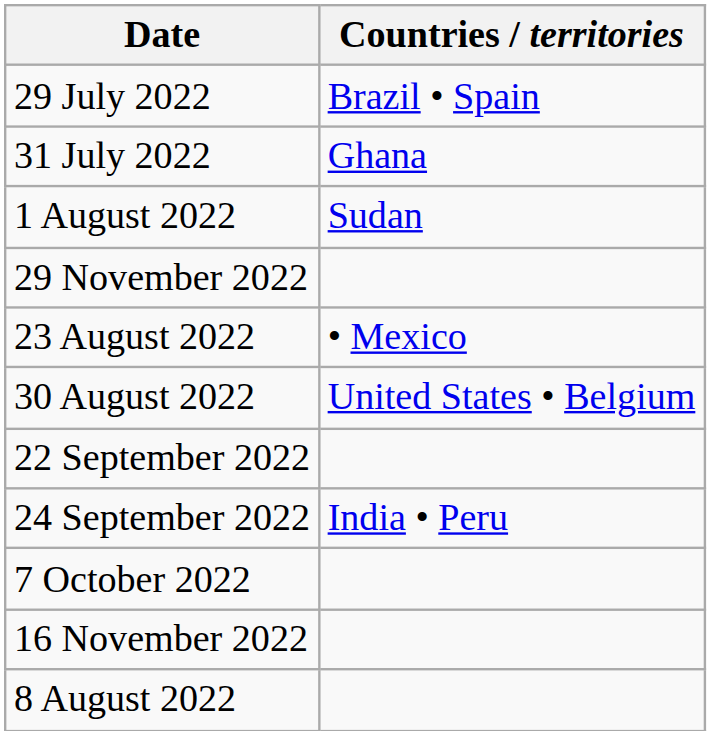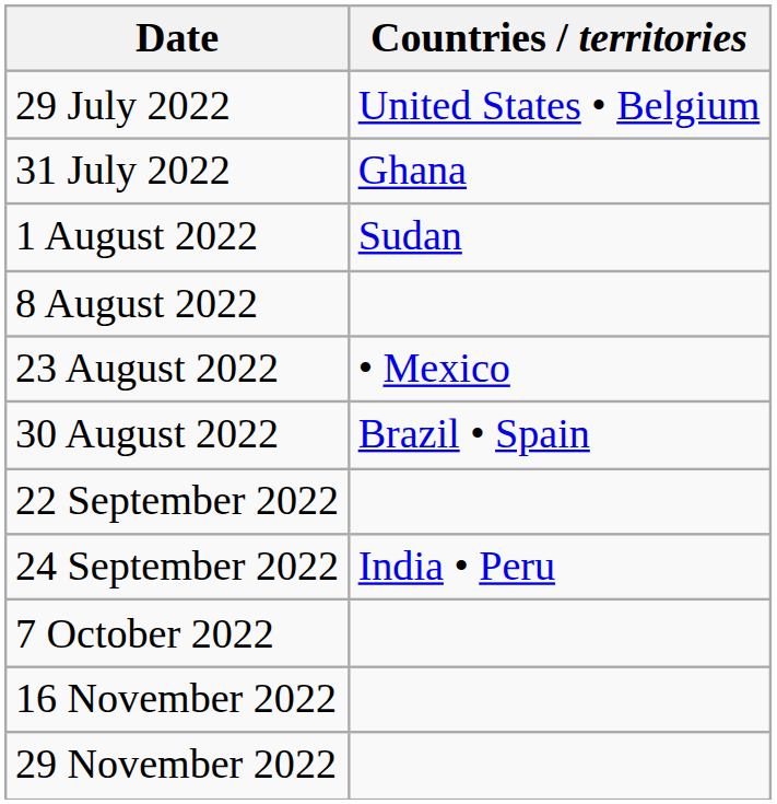 <table class="wikitable mw-datatable">
 <tr>
 <th scope="col">Date</th>
 <th scope="col">Countries / <em>territories</em></th>
 </tr>
 <tr>
 <td>29 July 2022</td>
-<td> <a href='#'>Brazil</a> •  <a href='#'>Spain</a></td>
+<td> <a href='#'>United States</a> •  <a href='#'>Belgium</a></td>
 </tr>
 <tr>
 <td>31 July 2022</td>
 <td> <a href='#'>Ghana</a></td>
 </tr>
 <tr>
 <td>1 August 2022</td>
 <td> <a href='#'>Sudan</a></td>
 </tr>
 <tr>
-<td>29 November 2022</td>
+<td>8 August 2022</td>
 <td></td>
 </tr>
 <tr>
 <td>23 August 2022</td>
 <td> •  <a href='#'>Mexico</a></td>
 </tr>
 <tr>
 <td>30 August 2022</td>
-<td> <a href='#'>United States</a> •  <a href='#'>Belgium</a></td>
+<td> <a href='#'>Brazil</a> •  <a href='#'>Spain</a></td>
 </tr>
 <tr>
 <td>22 September 2022</td>
 <td></td>
 </tr>
 <tr>
 <td>24 September 2022</td>
 <td> <a href='#'>India</a> •  <a href='#'>Peru</a></td>
 </tr>
 <tr>
 <td>7 October 2022</td>
 <td></td>
 </tr>
 <tr>
 <td>16 November 2022</td>
 <td></td>
 </tr>
 <tr>
-<td>8 August 2022</td>
+<td>29 November 2022</td>
 <td></td>
 </tr>
 </table>
